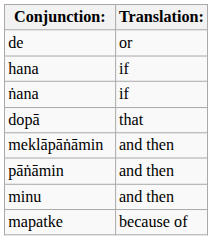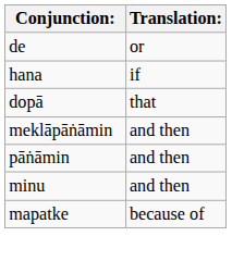 <table class="wikitable">
 <tr>
 <th>Conjunction:</th>
 <th>Translation:</th>
 </tr>
 <tr>
 <td>de</td>
 <td>or</td>
 </tr>
 <tr>
 <td>hana</td>
-<td>if</td>
-</tr>
-<tr>
-<td>ṅana</td>
 <td>if</td>
 </tr>
 <tr>
 <td>dopā</td>
 <td>that</td>
 </tr>
 <tr>
 <td>meklāpāṅāmin  </td>
 <td>and then</td>
 </tr>
 <tr>
 <td>pāṅāmin  </td>
 <td>and then</td>
 </tr>
 <tr>
 <td>minu </td>
 <td>and then</td>
 </tr>
 <tr>
 <td>mapatke</td>
 <td>because of</td>
 </tr>
 </table>
